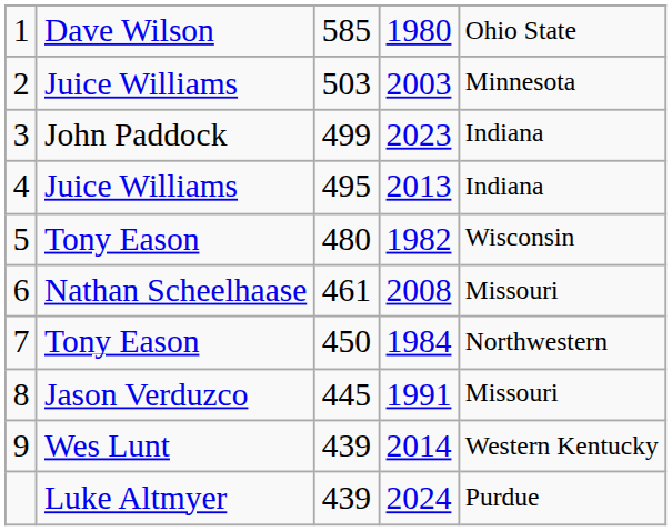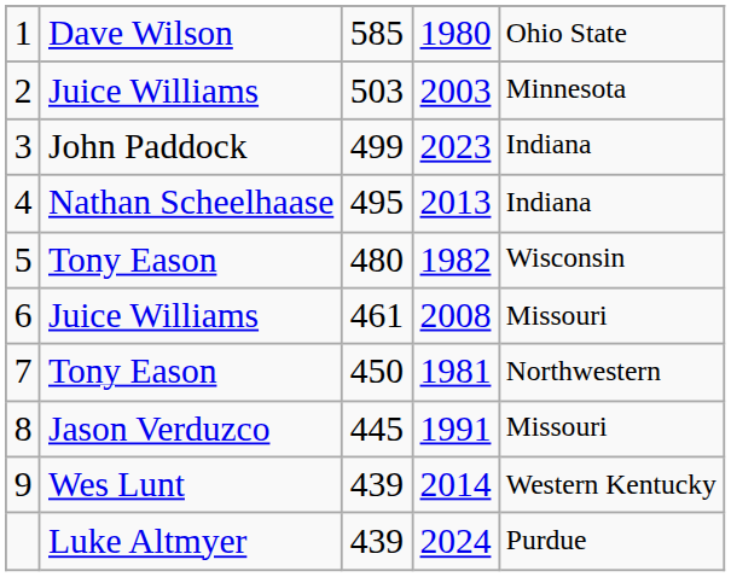 <table class="wikitable">
 <tr>
 </tr>
 <tr>
 <td>1</td>
 <td><a href='#'>Dave Wilson</a></td>
 <td><abbr>585</abbr></td>
 <td><a href='#'>1980</a></td>
 <td style="font-size:80%;">Ohio State</td>
 </tr>
 <tr>
 <td>2</td>
 <td><a href='#'>Juice Williams</a></td>
 <td><abbr>503</abbr></td>
 <td><a href='#'>2003</a></td>
 <td style="font-size:80%;">Minnesota</td>
 </tr>
 <tr>
 <td>3</td>
 <td>John Paddock</td>
 <td><abbr>499</abbr></td>
 <td><a href='#'>2023</a></td>
 <td style="font-size:80%;">Indiana</td>
 </tr>
 <tr>
 <td>4</td>
-<td><a href='#'>Juice Williams</a></td>
+<td><a href='#'>Nathan Scheelhaase</a></td>
 <td><abbr>495</abbr></td>
 <td><a href='#'>2013</a></td>
 <td style="font-size:80%;">Indiana</td>
 </tr>
 <tr>
 <td>5</td>
 <td><a href='#'>Tony Eason</a></td>
 <td><abbr>480</abbr></td>
 <td><a href='#'>1982</a></td>
 <td style="font-size:80%;">Wisconsin</td>
 </tr>
 <tr>
 <td>6</td>
-<td><a href='#'>Nathan Scheelhaase</a></td>
+<td><a href='#'>Juice Williams</a></td>
 <td><abbr>461</abbr></td>
 <td><a href='#'>2008</a></td>
 <td style="font-size:80%;">Missouri</td>
 </tr>
 <tr>
 <td>7</td>
 <td><a href='#'>Tony Eason</a></td>
 <td><abbr>450</abbr></td>
-<td><a href='#'>1984</a></td>
+<td><a href='#'>1981</a></td>
 <td style="font-size:80%;">Northwestern</td>
 </tr>
 <tr>
 <td>8</td>
 <td><a href='#'>Jason Verduzco</a></td>
 <td><abbr>445</abbr></td>
 <td><a href='#'>1991</a></td>
 <td style="font-size:80%;">Missouri</td>
 </tr>
 <tr>
 <td>9</td>
 <td><a href='#'>Wes Lunt</a></td>
 <td><abbr>439</abbr></td>
 <td><a href='#'>2014</a></td>
 <td style="font-size:80%;">Western Kentucky</td>
 </tr>
 <tr>
 <td></td>
 <td><a href='#'>Luke Altmyer</a></td>
 <td><abbr>439</abbr></td>
 <td><a href='#'>2024</a></td>
 <td style="font-size:80%;">Purdue</td>
 </tr>
 </table>
